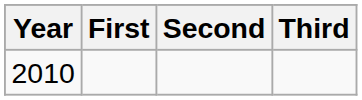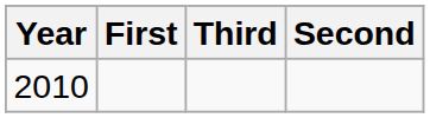 <table class="wikitable sortable" style="font-size:95%">
 <tr>
 <th>Year</th>
 <th colspan=1>First</th>
+<th colspan=1>Third</th>
 <th colspan=1>Second</th>
-<th colspan=1>Third</th>
 </tr>
 <tr>
 <td>2010</td>
 <td></td>
 <td></td>
 <td></td>
 </tr>
 </table>
